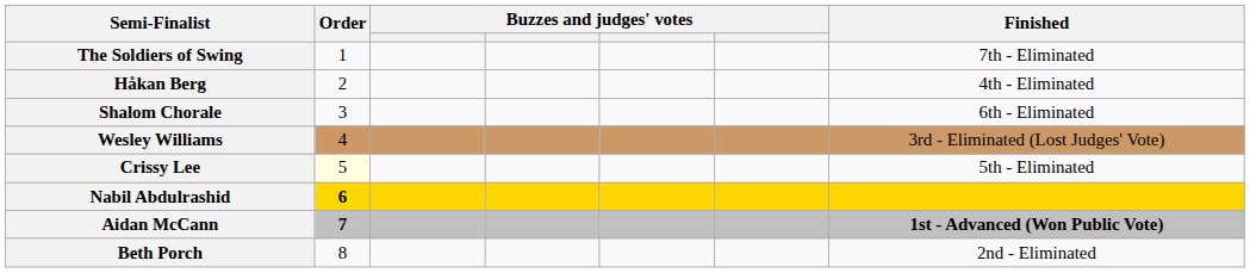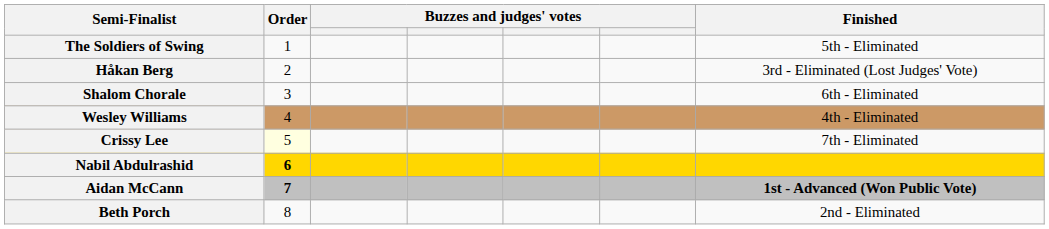 <table class="wikitable plainrowheaders sortable" style="text-align:center;">
 <tr>
 <th scope="col" rowspan="2" class="unsortable" style="width:17em;">Semi-Finalist </th>
 <th scope="col" rowspan="2" style="width:1em;">Order</th>
 <th scope="col" colspan="4" class="unsortable" style="width:24em;">Buzzes and judges' votes</th>
 <th scope="col" rowspan="2" style="width:23em;">Finished </th>
 </tr>
 <tr>
 <th scope="col" class="unsortable" style="width:6em;"></th>
 <th scope="col" class="unsortable" style="width:6em;"></th>
 <th scope="col" class="unsortable" style="width:6em;"></th>
 <th scope="col" class="unsortable" style="width:6em;"></th>
 </tr>
 <tr>
 <th scope="row">The Soldiers of Swing</th>
 <td>1</td>
 <td style="text-align:center;"></td>
 <td style="text-align:center;"></td>
 <td style="text-align:center;"></td>
 <td style="text-align:center;"></td>
-<td>7th - Eliminated</td>
+<td>5th - Eliminated</td>
 </tr>
 <tr>
 <th scope="row">Håkan Berg</th>
 <td>2</td>
 <td style="text-align:center;"></td>
 <td style="text-align:center;"></td>
 <td style="text-align:center;"></td>
 <td style="text-align:center;"></td>
-<td>4th - Eliminated</td>
+<td>3rd - Eliminated (Lost Judges' Vote)</td>
 </tr>
 <tr>
 <th scope="row">Shalom Chorale</th>
 <td>3</td>
 <td style="text-align:center;"></td>
 <td style="text-align:center;"></td>
 <td style="text-align:center;"></td>
 <td style="text-align:center;"></td>
 <td>6th - Eliminated</td>
 </tr>
 <tr bgcolor=#c96>
 <th scope="row">Wesley Williams</th>
 <td>4</td>
 <td style="text-align:center;"></td>
 <td style="text-align:center;"></td>
 <td style="text-align:center;"></td>
 <td style="text-align:center;"></td>
-<td>3rd - Eliminated (Lost Judges' Vote)</td>
+<td>4th - Eliminated</td>
 </tr>
 <tr>
 <th scope="row">Crissy Lee</th>
 <td style="background: lightyellow;">5</td>
 <td style="text-align:center;"></td>
 <td style="text-align:center;"></td>
 <td style="text-align:center;"></td>
 <td style="text-align:center;"></td>
-<td>5th - Eliminated</td>
+<td>7th - Eliminated</td>
 </tr>
 <tr bgcolor=gold>
 <th scope="row"><strong>Nabil Abdulrashid</strong></th>
 <td><strong>6</strong></td>
 <td style="text-align:center;"></td>
 <td style="text-align:center;"></td>
 <td style="text-align:center;"></td>
 <td style="text-align:center;"></td>
 <td><strong></strong></td>
 </tr>
 <tr bgcolor=silver>
 <th scope="row"><strong>Aidan McCann</strong></th>
 <td><strong>7</strong></td>
 <td style="text-align:center;"></td>
 <td style="text-align:center;"></td>
 <td style="text-align:center;"></td>
 <td style="text-align:center;"></td>
 <td><strong>1st - Advanced (Won Public Vote)</strong></td>
 </tr>
 <tr>
 <th scope="row">Beth Porch</th>
 <td>8</td>
 <td style="text-align:center;"></td>
 <td style="text-align:center;"></td>
 <td style="text-align:center;"></td>
 <td style="text-align:center;"></td>
 <td>2nd - Eliminated</td>
 </tr>
 </table>
